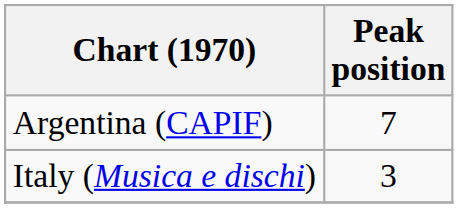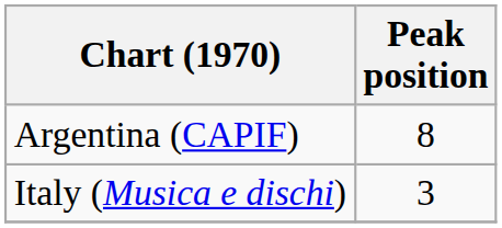 <table class="wikitable sortable">
 <tr>
 <th align="left">Chart (1970)</th>
 <th align="left">Peak<br>position</th>
 </tr>
 <tr>
 <td align="left">Argentina (<a href='#'>CAPIF</a>)</td>
-<td align="center">7</td>
+<td align="center">8</td>
 </tr>
 <tr>
 <td align="left">Italy (<em><a href='#'>Musica e dischi</a></em>)</td>
 <td align="center">3</td>
 </tr>
 <tr>
 </tr>
 </table>
